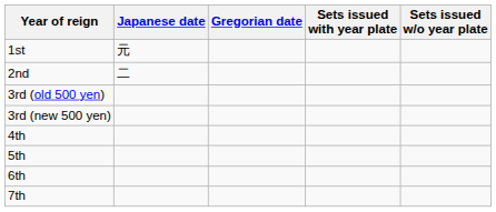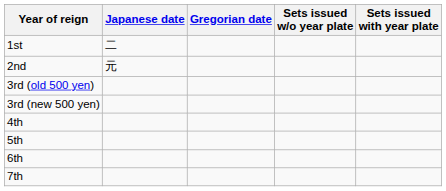 <table class="wikitable sortable">
 <tr>
 <th>Year of reign</th>
 <th class="unsortable"><a href='#'>Japanese date</a></th>
 <th><a href='#'>Gregorian date</a></th>
+<th>Sets issued<br>w/o year plate</th>
 <th>Sets issued<br>with year plate</th>
-<th>Sets issued<br>w/o year plate</th>
 </tr>
 <tr>
 <td>1st</td>
-<td>元</td>
+<td>二</td>
 <td></td>
 <td></td>
 <td></td>
 </tr>
 <tr>
 <td>2nd</td>
-<td>二</td>
+<td>元</td>
 <td></td>
 <td></td>
 <td></td>
 </tr>
 <tr>
 <td>3rd (<a href='#'>old 500 yen</a>)</td>
 <td></td>
 <td></td>
 <td></td>
 <td></td>
 </tr>
 <tr>
 <td>3rd (new 500 yen)</td>
 <td></td>
 <td></td>
 <td></td>
 <td></td>
 </tr>
 <tr>
 <td>4th</td>
 <td></td>
 <td></td>
 <td></td>
 <td></td>
 </tr>
 <tr>
 <td>5th</td>
 <td></td>
 <td></td>
 <td></td>
 <td></td>
 </tr>
 <tr>
 <td>6th</td>
 <td></td>
 <td></td>
 <td></td>
 <td></td>
 </tr>
 <tr>
 <td>7th</td>
 <td></td>
 <td></td>
 <td></td>
 <td></td>
 </tr>
 </table>
